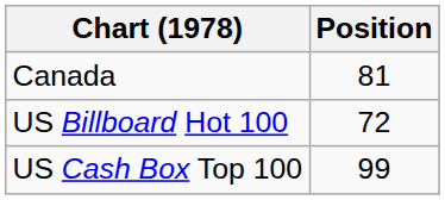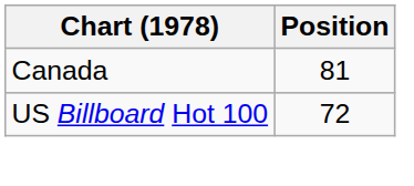 <table class="wikitable sortable">
 <tr>
 <th>Chart (1978)</th>
 <th>Position</th>
 </tr>
 <tr>
 <td>Canada </td>
 <td style="text-align:center;">81</td>
 </tr>
 <tr>
 <td>US <em><a href='#'>Billboard</a></em> <a href='#'>Hot 100</a></td>
 <td style="text-align:center;">72</td>
 </tr>
-<tr>
-<td>US <em><a href='#'>Cash Box</a></em> Top 100</td>
-<td style="text-align:center;">99</td>
-</tr>
 </table>
